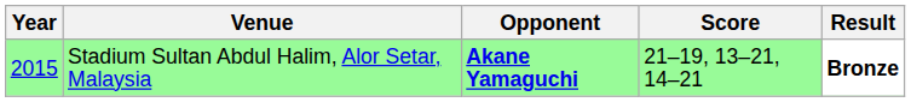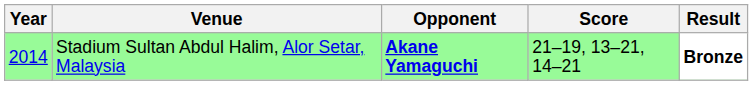 <table class="sortable wikitable" style="font-size: 90%;">
 <tr>
 <th>Year</th>
 <th>Venue</th>
 <th>Opponent</th>
 <th>Score</th>
 <th>Result</th>
 </tr>
 <tr style="background:#98FB98">
-<td align="center"><a href='#'>2015</a></td>
+<td align="center"><a href='#'>2014</a></td>
 <td align="left">Stadium Sultan Abdul Halim, <a href='#'>Alor Setar, Malaysia</a></td>
 <td align="left"><strong> <a href='#'>Akane Yamaguchi</a></strong></td>
 <td align="left">21–19, 13–21, 14–21</td>
 <td style="text-align:left; background:white"> <strong>Bronze</strong></td>
 </tr>
 </table>
